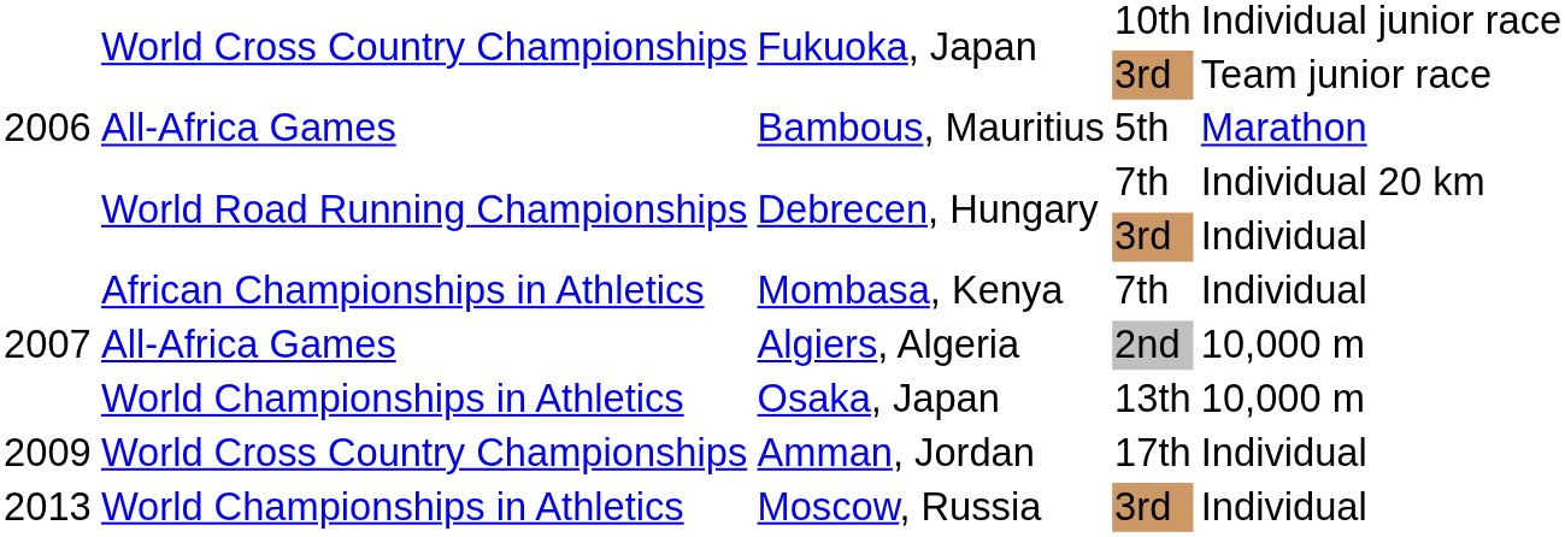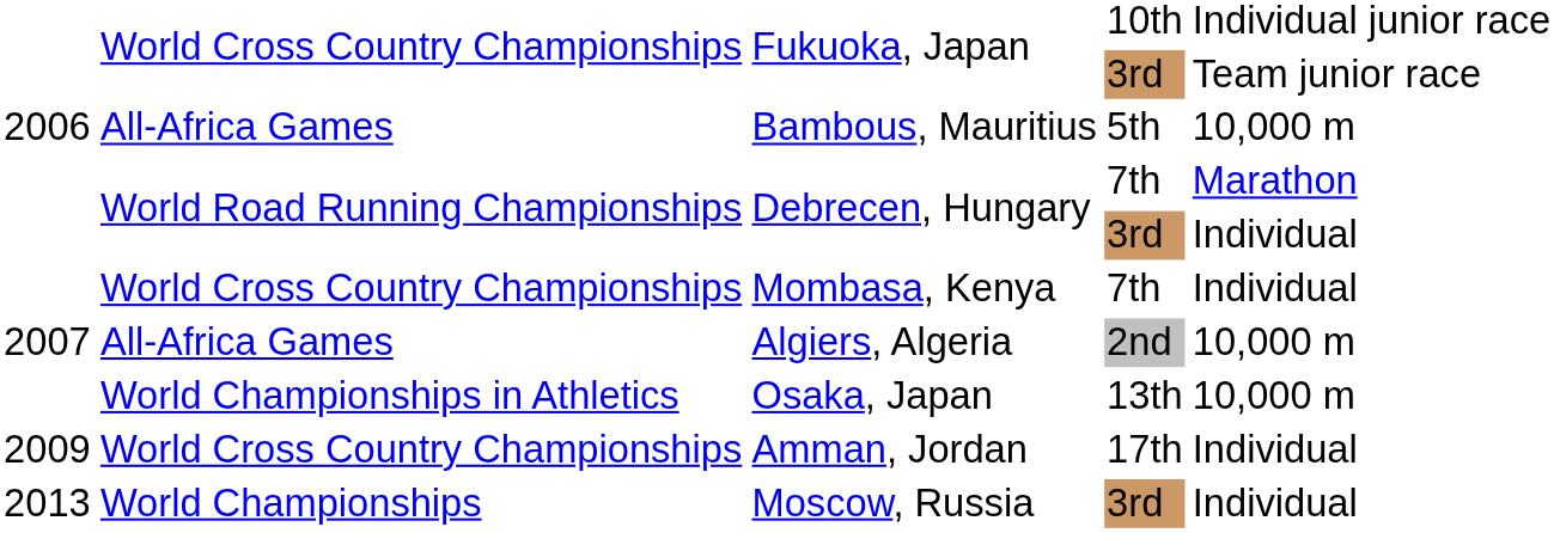 <table>
 <tr>
 <td rowspan=5>2006</td>
 <td rowspan=2><a href='#'>World Cross Country Championships</a></td>
 <td rowspan=2><a href='#'>Fukuoka</a>, Japan</td>
 <td>10th</td>
 <td>Individual junior race</td>
 </tr>
 <tr>
 <td bgcolor=cc9966>3rd</td>
 <td>Team junior race</td>
 </tr>
 <tr>
 <td><a href='#'>All-Africa Games</a></td>
 <td><a href='#'>Bambous</a>, Mauritius</td>
 <td>5th</td>
-<td><a href='#'>Marathon</a></td>
+<td>10,000 m</td>
 </tr>
 <tr>
 <td rowspan=2><a href='#'>World Road Running Championships</a></td>
 <td rowspan=2><a href='#'>Debrecen</a>, Hungary</td>
 <td>7th</td>
-<td>Individual 20 km</td>
+<td><a href='#'>Marathon</a></td>
 </tr>
 <tr>
 <td bgcolor=cc9966>3rd</td>
 <td>Individual</td>
 </tr>
 <tr>
 <td rowspan=3>2007</td>
-<td><a href='#'>African Championships in Athletics</a></td>
+<td><a href='#'>World Cross Country Championships</a></td>
 <td><a href='#'>Mombasa</a>, Kenya</td>
 <td>7th</td>
 <td>Individual</td>
 </tr>
 <tr>
 <td><a href='#'>All-Africa Games</a></td>
 <td><a href='#'>Algiers</a>, Algeria</td>
 <td bgcolor=silver>2nd</td>
 <td>10,000 m</td>
 </tr>
 <tr>
 <td><a href='#'>World Championships in Athletics</a></td>
 <td><a href='#'>Osaka</a>, Japan</td>
 <td>13th</td>
 <td>10,000 m</td>
 </tr>
 <tr>
 <td>2009</td>
 <td><a href='#'>World Cross Country Championships</a></td>
 <td><a href='#'>Amman</a>, Jordan</td>
 <td>17th</td>
 <td>Individual</td>
 </tr>
 <tr>
 <td>2013</td>
-<td><a href='#'>World Championships in Athletics</a></td>
+<td><a href='#'>World Championships</a></td>
 <td><a href='#'>Moscow</a>, Russia</td>
 <td bgcolor=cc9966>3rd</td>
 <td>Individual</td>
 </tr>
 </table>
